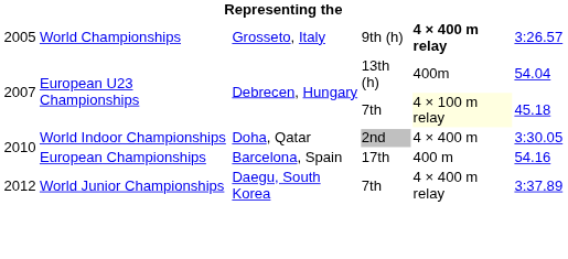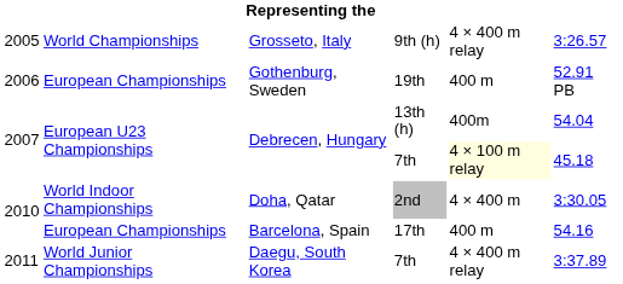 <table>
 <tr>
 <th colspan="6">Representing the </th>
 </tr>
 <tr>
 <td>2005</td>
 <td><a href='#'>World Championships</a></td>
 <td><a href='#'>Grosseto</a>, <a href='#'>Italy</a></td>
 <td>9th (h)</td>
-<td><strong>4 × 400 m relay</strong></td>
+<td>4 × 400 m relay</td>
 <td><a href='#'>3:26.57</a></td>
+</tr>
+<tr>
+<td>2006</td>
+<td><a href='#'>European Championships</a></td>
+<td><a href='#'>Gothenburg</a>, Sweden</td>
+<td>19th</td>
+<td>400 m</td>
+<td><a href='#'>52.91</a> PB</td>
 </tr>
 <tr>
 <td rowspan=2>2007</td>
 <td rowspan=2><a href='#'>European U23 Championships</a></td>
 <td rowspan=2><a href='#'>Debrecen</a>, <a href='#'>Hungary</a></td>
 <td>13th (h)</td>
 <td>400m</td>
 <td><a href='#'>54.04</a></td>
 </tr>
 <tr>
 <td>7th</td>
 <td style="background: lightyellow;">4 × 100 m relay</td>
 <td><a href='#'>45.18</a></td>
 </tr>
 <tr>
 <td rowspan=2>2010</td>
 <td><a href='#'>World Indoor Championships</a></td>
 <td><a href='#'>Doha</a>, Qatar</td>
 <td bgcolor="silver">2nd</td>
 <td>4 × 400 m</td>
 <td><a href='#'>3:30.05</a></td>
 </tr>
 <tr>
 <td><a href='#'>European Championships</a></td>
 <td><a href='#'>Barcelona</a>, Spain</td>
 <td>17th</td>
 <td>400 m</td>
 <td><a href='#'>54.16</a></td>
 </tr>
 <tr>
-<td>2012</td>
+<td>2011</td>
 <td><a href='#'>World Junior Championships</a></td>
 <td><a href='#'>Daegu, South Korea</a></td>
 <td>7th</td>
 <td>4 × 400 m relay</td>
 <td><a href='#'>3:37.89</a></td>
 </tr>
 </table>
